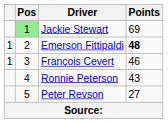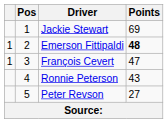 <table class="wikitable" style="font-size: 95%;">
 <tr>
 <th></th>
 <th>Pos</th>
 <th>Driver</th>
 <th>Points</th>
 </tr>
 <tr>
 <td align="left"></td>
-<td align="center" style="background: lightgreen;">1</td>
+<td align="center">1</td>
 <td> <a href='#'>Jackie Stewart</a></td>
 <td align="left">69</td>
 </tr>
 <tr>
 <td align="left"> 1</td>
 <td align="center">2</td>
 <td> <a href='#'>Emerson Fittipaldi</a></td>
 <td align="left"><strong>48</strong></td>
 </tr>
 <tr>
 <td align="left"> 1</td>
 <td align="center">3</td>
 <td> <a href='#'>François Cevert</a></td>
-<td align="left">46</td>
+<td align="left">47</td>
 </tr>
 <tr>
 <td align="left"></td>
 <td align="center">4</td>
 <td> <a href='#'>Ronnie Peterson</a></td>
 <td align="left">43</td>
 </tr>
 <tr>
 <td align="left"></td>
 <td align="center">5</td>
 <td> <a href='#'>Peter Revson</a></td>
 <td align="left">27</td>
 </tr>
 <tr>
 <th colspan=4>Source: </th>
 </tr>
 </table>
